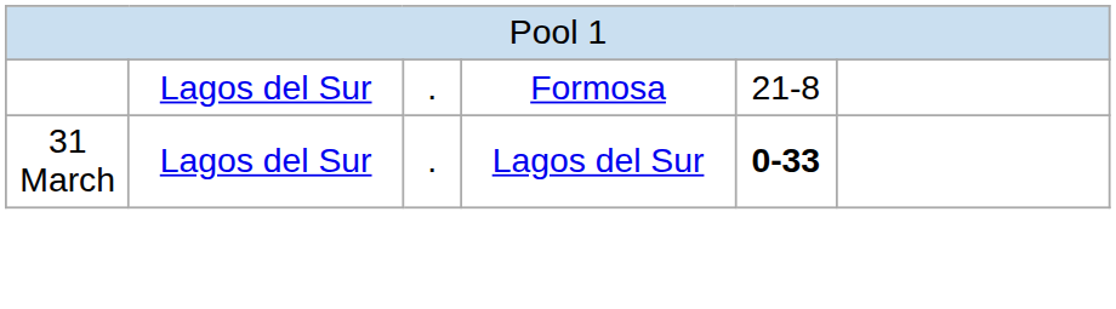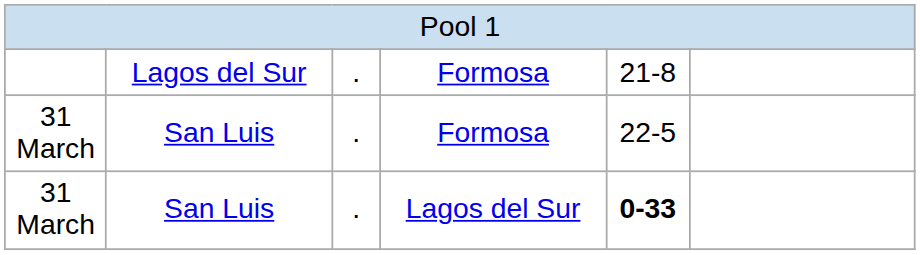 <table class="wikitable" style="text-align:center">
 <tr style="background:#cadff0;">
 <td style="text-align:center;" colspan="6">Pool 1</td>
 </tr>
 <tr style="background:#fff;">
 <td width=50></td>
 <td width=120><a href='#'>Lagos del Sur</a></td>
 <td width=20>.</td>
 <td width=120><a href='#'>Formosa</a></td>
 <td width=40>21-8</td>
 <td width=120></td>
 </tr>
 <tr style="background:#fff;">
 <td width=50>31 March</td>
-<td width=120><a href='#'>Lagos del Sur</a></td>
+<td width=120><a href='#'>San Luis</a></td>
+<td width=20>.</td>
+<td width=120><a href='#'>Formosa</a></td>
+<td width=40>22-5</td>
+<td width=120></td>
+</tr>
+<tr style="background:#fff;">
+<td width=50>31 March</td>
+<td width=120><a href='#'>San Luis</a></td>
 <td width=20>.</td>
 <td width=120><a href='#'>Lagos del Sur</a></td>
 <td width=40><strong>0-33</strong></td>
 <td width=120></td>
 </tr>
 </table>
